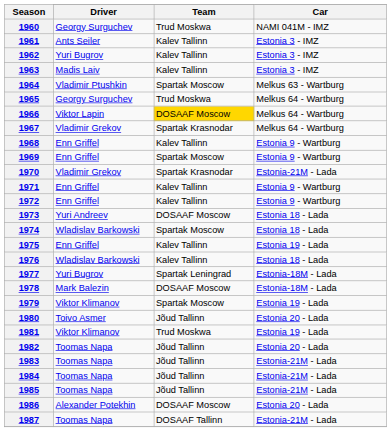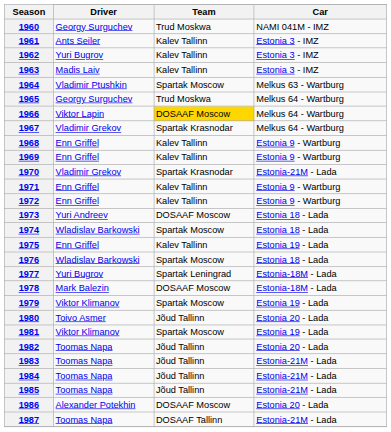 <table class="wikitable" style="font-size:90%;">
 <tr style="background:#efefef;">
 <th rowspan="2" style="width:70px;">Season</th>
 </tr>
 <tr>
 <th style="width:150px;">Driver</th>
 <th style="width:150px;">Team</th>
 <th style="width:200px;">Car</th>
 </tr>
 <tr>
 <th><a href='#'>1960</a></th>
 <td> <a href='#'>Georgy Surguchev</a></td>
 <td> Trud Moskwa</td>
 <td>NAMI 041M - IMZ</td>
 </tr>
 <tr>
 <th><a href='#'>1961</a></th>
 <td> <a href='#'>Ants Seiler</a></td>
 <td> Kalev Tallinn</td>
 <td><a href='#'>Estonia 3</a> - IMZ</td>
 </tr>
 <tr>
 <th><a href='#'>1962</a></th>
 <td> <a href='#'>Yuri Bugrov</a></td>
 <td> Kalev Tallinn</td>
 <td><a href='#'>Estonia 3</a> - IMZ</td>
 </tr>
 <tr>
 <th><a href='#'>1963</a></th>
 <td> <a href='#'>Madis Laiv</a></td>
 <td> Kalev Tallinn</td>
 <td><a href='#'>Estonia 3</a> - IMZ</td>
 </tr>
 <tr>
 <th><a href='#'>1964</a></th>
 <td> <a href='#'>Vladimir Ptushkin</a></td>
 <td> Spartak Moscow</td>
 <td>Melkus 63 - Wartburg</td>
 </tr>
 <tr>
 <th><a href='#'>1965</a></th>
 <td> <a href='#'>Georgy Surguchev</a></td>
 <td> Trud Moskwa</td>
 <td>Melkus 64 - Wartburg</td>
 </tr>
 <tr>
 <th><a href='#'>1966</a></th>
 <td> <a href='#'>Viktor Lapin</a></td>
 <td style="background: gold;"> DOSAAF Moscow</td>
 <td>Melkus 64 - Wartburg</td>
 </tr>
 <tr>
 <th><a href='#'>1967</a></th>
 <td> <a href='#'>Vladimir Grekov</a></td>
 <td> Spartak Krasnodar</td>
 <td>Melkus 64 - Wartburg</td>
 </tr>
 <tr>
 <th><a href='#'>1968</a></th>
 <td> <a href='#'>Enn Griffel</a></td>
 <td> Kalev Tallinn</td>
 <td><a href='#'>Estonia 9</a> - Wartburg</td>
 </tr>
 <tr>
 <th><a href='#'>1969</a></th>
 <td> <a href='#'>Enn Griffel</a></td>
-<td> Spartak Moscow</td>
+<td> Kalev Tallinn</td>
 <td><a href='#'>Estonia 9</a> - Wartburg</td>
 </tr>
 <tr>
 <th><a href='#'>1970</a></th>
 <td> <a href='#'>Vladimir Grekov</a></td>
 <td> Spartak Krasnodar</td>
 <td><a href='#'>Estonia-21M</a> - Lada</td>
 </tr>
 <tr>
 <th><a href='#'>1971</a></th>
 <td> <a href='#'>Enn Griffel</a></td>
 <td> Kalev Tallinn</td>
 <td><a href='#'>Estonia 9</a> - Wartburg</td>
 </tr>
 <tr>
 <th><a href='#'>1972</a></th>
 <td> <a href='#'>Enn Griffel</a></td>
 <td> Kalev Tallinn</td>
 <td><a href='#'>Estonia 9</a> - Wartburg</td>
 </tr>
 <tr>
 <th><a href='#'>1973</a></th>
 <td> <a href='#'>Yuri Andreev</a></td>
 <td> DOSAAF Moscow</td>
 <td><a href='#'>Estonia 18</a> - Lada</td>
 </tr>
 <tr>
 <th><a href='#'>1974</a></th>
 <td> <a href='#'>Wladislav Barkowski</a></td>
 <td> Spartak Moscow</td>
 <td><a href='#'>Estonia 18</a> - Lada</td>
 </tr>
 <tr>
 <th><a href='#'>1975</a></th>
 <td> <a href='#'>Enn Griffel</a></td>
 <td> Kalev Tallinn</td>
 <td><a href='#'>Estonia 19</a> - Lada</td>
 </tr>
 <tr>
 <th><a href='#'>1976</a></th>
 <td> <a href='#'>Wladislav Barkowski</a></td>
-<td> Kalev Tallinn</td>
+<td> Spartak Moscow</td>
 <td><a href='#'>Estonia 18</a> - Lada</td>
 </tr>
 <tr>
 <th><a href='#'>1977</a></th>
 <td> <a href='#'>Yuri Bugrov</a></td>
 <td> Spartak Leningrad</td>
 <td><a href='#'>Estonia-18M</a> - Lada</td>
 </tr>
 <tr>
 <th><a href='#'>1978</a></th>
 <td> <a href='#'>Mark Balezin</a></td>
 <td> DOSAAF Moscow</td>
 <td><a href='#'>Estonia-18M</a> - Lada</td>
 </tr>
 <tr>
 <th><a href='#'>1979</a></th>
 <td> <a href='#'>Viktor Klimanov</a></td>
 <td> Spartak Moscow</td>
 <td><a href='#'>Estonia 19</a> - Lada</td>
 </tr>
 <tr>
 <th><a href='#'>1980</a></th>
 <td> <a href='#'>Toivo Asmer</a></td>
 <td> Jõud Tallinn</td>
 <td><a href='#'>Estonia 20</a> - Lada</td>
 </tr>
 <tr>
 <th><a href='#'>1981</a></th>
 <td> <a href='#'>Viktor Klimanov</a></td>
-<td> Trud Moskwa</td>
+<td> Spartak Moscow</td>
 <td><a href='#'>Estonia 19</a> - Lada</td>
 </tr>
 <tr>
 <th><a href='#'>1982</a></th>
 <td> <a href='#'>Toomas Napa</a></td>
 <td> Jõud Tallinn</td>
 <td><a href='#'>Estonia 20</a> - Lada</td>
 </tr>
 <tr>
 <th><a href='#'>1983</a></th>
 <td> <a href='#'>Toomas Napa</a></td>
 <td> Jõud Tallinn</td>
 <td><a href='#'>Estonia-21M</a> - Lada</td>
 </tr>
 <tr>
 <th><a href='#'>1984</a></th>
 <td> <a href='#'>Toomas Napa</a></td>
 <td> Jõud Tallinn</td>
 <td><a href='#'>Estonia-21M</a> - Lada</td>
 </tr>
 <tr>
 <th><a href='#'>1985</a></th>
 <td> <a href='#'>Toomas Napa</a></td>
 <td> Jõud Tallinn</td>
 <td><a href='#'>Estonia-21M</a> - Lada</td>
 </tr>
 <tr>
 <th><a href='#'>1986</a></th>
 <td> <a href='#'>Alexander Potekhin</a></td>
 <td> DOSAAF Moscow</td>
 <td><a href='#'>Estonia 20</a> - Lada</td>
 </tr>
 <tr>
 <th><a href='#'>1987</a></th>
 <td> <a href='#'>Toomas Napa</a></td>
 <td> DOSAAF Tallinn</td>
 <td><a href='#'>Estonia-21M</a> - Lada</td>
 </tr>
 <tr>
 </tr>
 </table>
